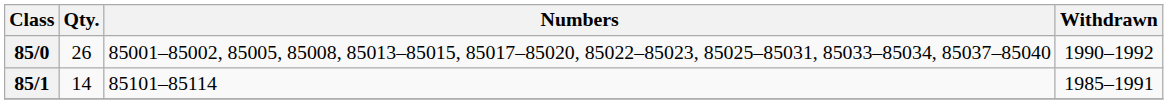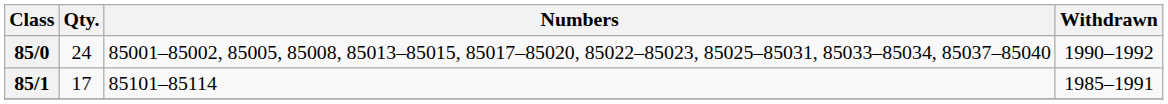 <table class="wikitable">
 <tr>
 <th>Class</th>
 <th>Qty.</th>
 <th>Numbers</th>
 <th>Withdrawn</th>
 </tr>
 <tr>
 <th>85/0</th>
-<td align=center>26</td>
+<td align=center>24</td>
 <td>85001–85002, 85005, 85008, 85013–85015, 85017–85020, 85022–85023, 85025–85031, 85033–85034, 85037–85040</td>
 <td align=center>1990–1992</td>
 </tr>
 <tr>
 <th>85/1</th>
-<td align=center>14</td>
+<td align=center>17</td>
 <td>85101–85114</td>
 <td align=center>1985–1991</td>
 </tr>
 <tr>
 </tr>
 </table>
